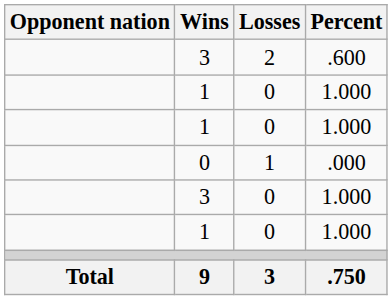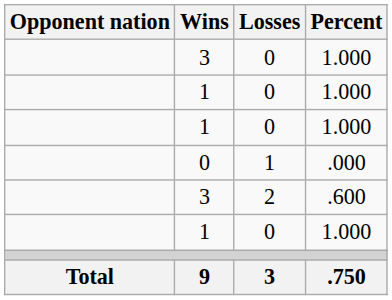 <table class=wikitable>
 <tr>
 <th>Opponent nation</th>
 <th>Wins</th>
 <th>Losses</th>
 <th>Percent</th>
 </tr>
 <tr align=center>
 <td align=left></td>
 <td>3</td>
-<td>2</td>
-<td>.600</td>
+<td>0</td>
+<td>1.000</td>
 </tr>
 <tr align=center>
 <td align=left></td>
 <td>1</td>
 <td>0</td>
 <td>1.000</td>
 </tr>
 <tr align=center>
 <td align=left></td>
 <td>1</td>
 <td>0</td>
 <td>1.000</td>
 </tr>
 <tr align=center>
 <td align=left></td>
 <td>0</td>
 <td>1</td>
 <td>.000</td>
 </tr>
 <tr align=center>
 <td align=left></td>
 <td>3</td>
-<td>0</td>
-<td>1.000</td>
+<td>2</td>
+<td>.600</td>
 </tr>
 <tr align=center>
 <td align=left></td>
 <td>1</td>
 <td>0</td>
 <td>1.000</td>
 </tr>
 <tr>
 <td colspan=4 bgcolor=lightgray></td>
 </tr>
 <tr>
 <th>Total</th>
 <th>9</th>
 <th>3</th>
 <th>.750</th>
 </tr>
 </table>
